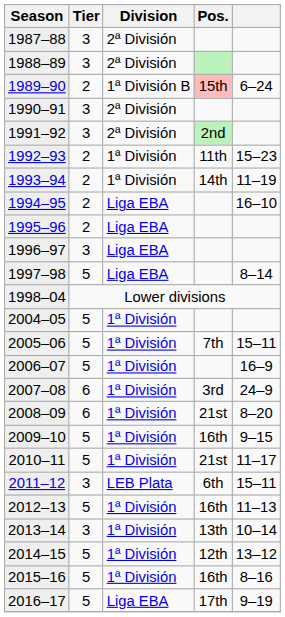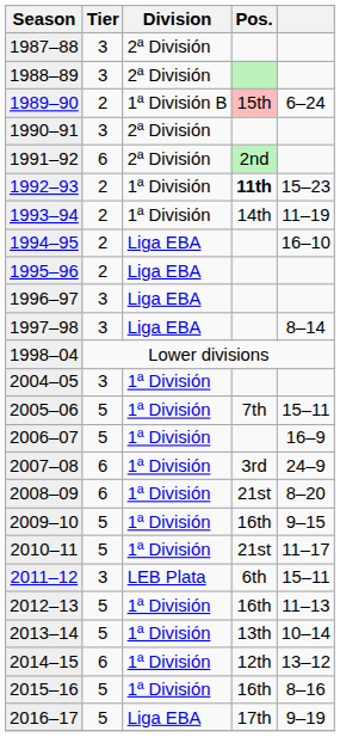 <table class="wikitable" style="font-size:85%; text-align:center">
 <tr>
 <th>Season</th>
 <th>Tier</th>
 <th>Division</th>
 <th>Pos.</th>
 <th></th>
 </tr>
 <tr>
 <td bgcolor=#efefef>1987–88</td>
 <td>3</td>
 <td align=left>2ª División</td>
 <td></td>
 <td></td>
 </tr>
 <tr>
 <td bgcolor=#efefef>1988–89</td>
 <td>3</td>
 <td align=left>2ª División</td>
 <td bgcolor=#BBF3BB></td>
 <td></td>
 </tr>
 <tr>
 <td bgcolor=#efefef><a href='#'>1989–90</a></td>
 <td>2</td>
 <td align=left>1ª División B</td>
 <td bgcolor=#FFBBBB>15th</td>
 <td>6–24</td>
 </tr>
 <tr>
 <td bgcolor=#efefef>1990–91</td>
 <td>3</td>
 <td align=left>2ª División</td>
 <td></td>
 <td></td>
 </tr>
 <tr>
 <td bgcolor=#efefef>1991–92</td>
-<td>3</td>
+<td>6</td>
 <td align=left>2ª División</td>
 <td bgcolor=#BBF3BB>2nd</td>
 <td></td>
 </tr>
 <tr>
 <td bgcolor=#efefef><a href='#'>1992–93</a></td>
 <td>2</td>
 <td align=left>1ª División</td>
-<td>11th</td>
+<td><strong>11th</strong></td>
 <td>15–23</td>
 </tr>
 <tr>
 <td bgcolor=#efefef><a href='#'>1993–94</a></td>
 <td>2</td>
 <td align=left>1ª División</td>
 <td>14th</td>
 <td>11–19</td>
 </tr>
 <tr>
 <td bgcolor=#efefef><a href='#'>1994–95</a></td>
 <td>2</td>
 <td align=left><a href='#'>Liga EBA</a></td>
 <td></td>
 <td>16–10</td>
 </tr>
 <tr>
 <td bgcolor=#efefef><a href='#'>1995–96</a></td>
 <td>2</td>
 <td align=left><a href='#'>Liga EBA</a></td>
 <td></td>
 <td></td>
 </tr>
 <tr>
 <td bgcolor=#efefef>1996–97</td>
 <td>3</td>
 <td align=left><a href='#'>Liga EBA</a></td>
 <td></td>
 <td></td>
 </tr>
 <tr>
 <td bgcolor=#efefef>1997–98</td>
-<td>5</td>
+<td>3</td>
 <td align=left><a href='#'>Liga EBA</a></td>
 <td></td>
 <td>8–14</td>
 </tr>
 <tr>
 <td bgcolor=#efefef>1998–04</td>
 <td colspan=6>Lower divisions</td>
 </tr>
 <tr>
 <td bgcolor=#efefef>2004–05</td>
-<td>5</td>
+<td>3</td>
 <td align=left><a href='#'>1ª División</a></td>
 <td></td>
 <td></td>
 </tr>
 <tr>
 <td bgcolor=#efefef>2005–06</td>
 <td>5</td>
 <td align=left><a href='#'>1ª División</a></td>
 <td>7th</td>
 <td>15–11</td>
 </tr>
 <tr>
 <td bgcolor=#efefef>2006–07</td>
 <td>5</td>
 <td align=left><a href='#'>1ª División</a></td>
 <td></td>
 <td>16–9</td>
 </tr>
 <tr>
 <td bgcolor=#efefef>2007–08</td>
 <td>6</td>
 <td align=left><a href='#'>1ª División</a></td>
 <td>3rd</td>
 <td>24–9</td>
 </tr>
 <tr>
 <td bgcolor=#efefef>2008–09</td>
 <td>6</td>
 <td align=left><a href='#'>1ª División</a></td>
 <td>21st</td>
 <td>8–20</td>
 </tr>
 <tr>
 <td bgcolor=#efefef>2009–10</td>
 <td>5</td>
 <td align=left><a href='#'>1ª División</a></td>
 <td>16th</td>
 <td>9–15</td>
 </tr>
 <tr>
 <td bgcolor=#efefef>2010–11</td>
 <td>5</td>
 <td align=left><a href='#'>1ª División</a></td>
 <td>21st</td>
 <td>11–17</td>
 </tr>
 <tr>
 <td bgcolor=#efefef><a href='#'>2011–12</a></td>
 <td>3</td>
 <td align=left><a href='#'>LEB Plata</a></td>
 <td>6th</td>
 <td>15–11</td>
 </tr>
 <tr>
 <td bgcolor=#efefef>2012–13</td>
 <td>5</td>
 <td align=left><a href='#'>1ª División</a></td>
 <td>16th</td>
 <td>11–13</td>
 </tr>
 <tr>
 <td bgcolor=#efefef>2013–14</td>
-<td>3</td>
+<td>5</td>
 <td align=left><a href='#'>1ª División</a></td>
 <td>13th</td>
 <td>10–14</td>
 </tr>
 <tr>
 <td bgcolor=#efefef>2014–15</td>
-<td>5</td>
+<td>6</td>
 <td align=left><a href='#'>1ª División</a></td>
 <td>12th</td>
 <td>13–12</td>
 </tr>
 <tr>
 <td bgcolor=#efefef>2015–16</td>
 <td>5</td>
 <td align=left><a href='#'>1ª División</a></td>
 <td>16th</td>
 <td>8–16</td>
 </tr>
 <tr>
 <td bgcolor=#efefef>2016–17</td>
 <td>5</td>
 <td align=left><a href='#'>Liga EBA</a></td>
 <td>17th</td>
 <td>9–19</td>
 </tr>
 <tr>
 </tr>
 </table>
